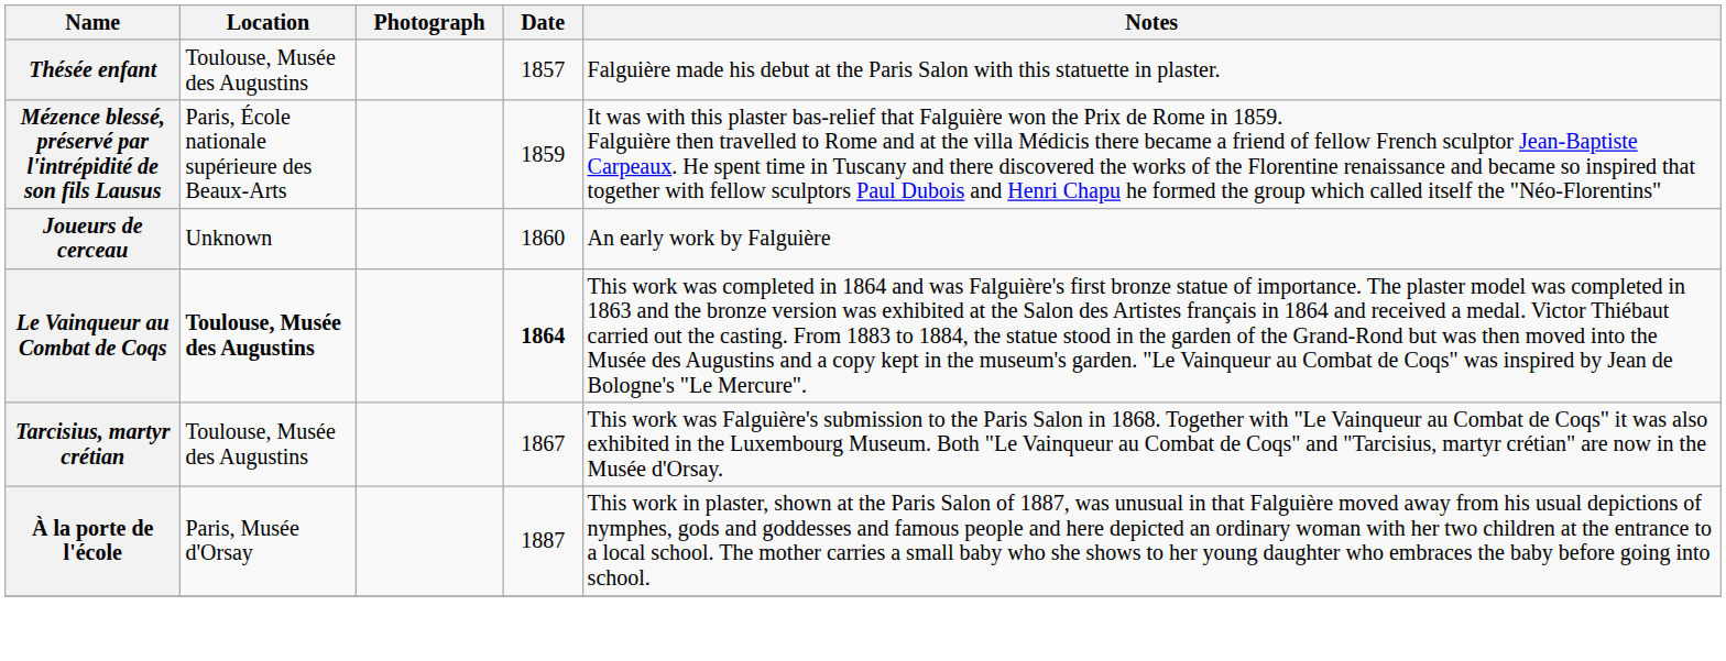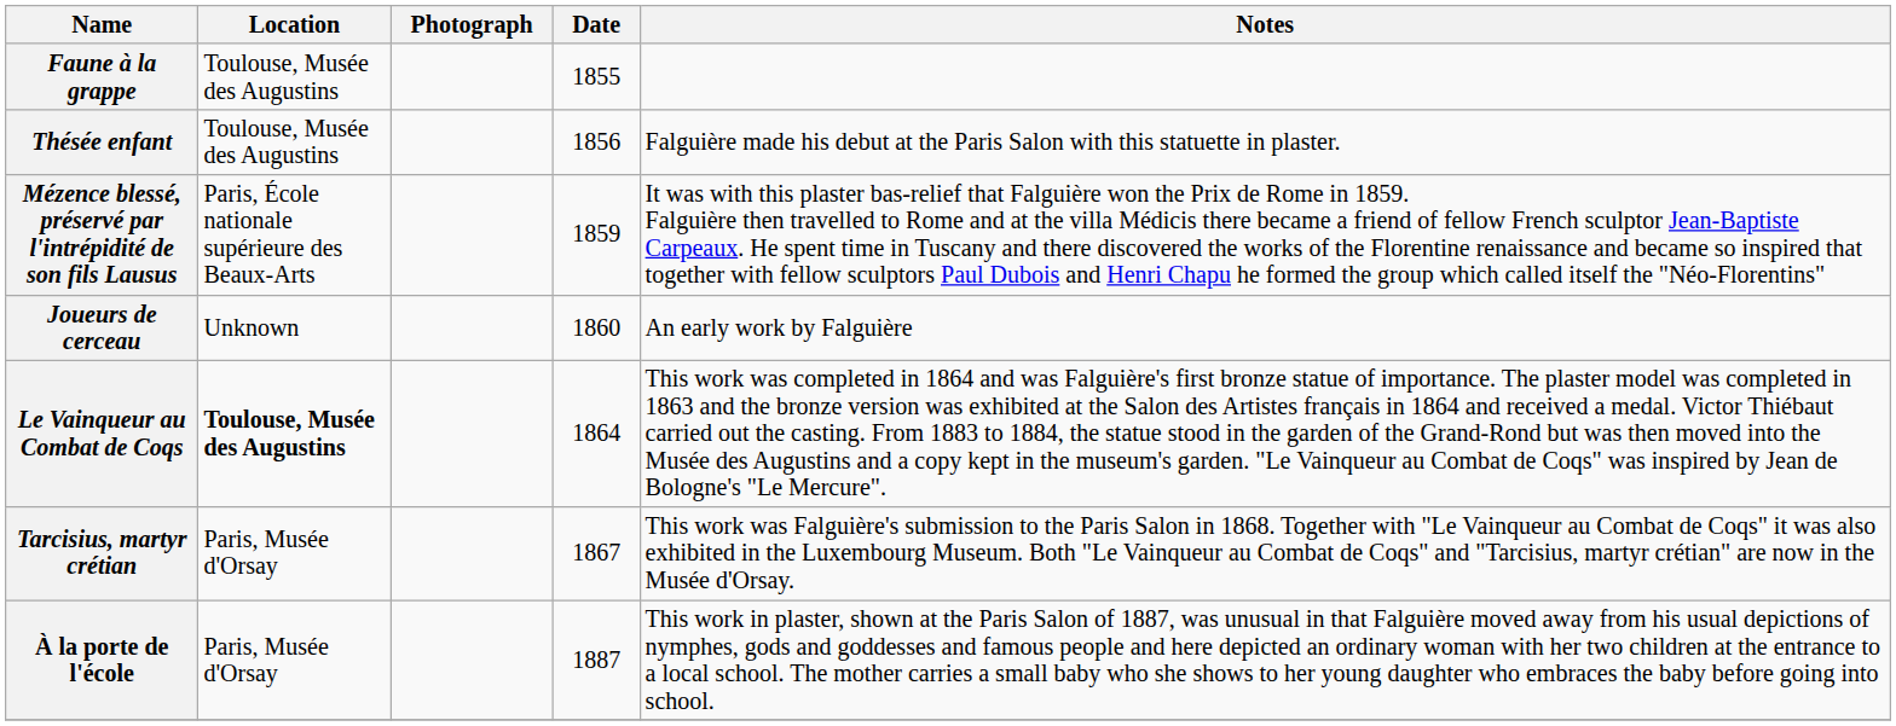 <table class="wikitable sortable plainrowheaders">
 <tr>
 <th scope="col" style="width:120px">Name</th>
 <th scope="col" style="width:120px">Location</th>
 <th scope="col" style="width:100px" class="unsortable">Photograph</th>
 <th scope="col" style="width:50px">Date</th>
 <th scope="col" class="unsortable">Notes</th>
 </tr>
 <tr>
+<th scope="row"><em>Faune à la grappe</em></th>
+<td>Toulouse, Musée des Augustins</td>
+<td></td>
+<td align="center">1855</td>
+<td></td>
+</tr>
+<tr>
 <th scope="row"><em>Thésée enfant</em></th>
 <td>Toulouse, Musée des Augustins</td>
 <td></td>
-<td align="center">1857</td>
+<td align="center">1856</td>
 <td>Falguière made his debut at the Paris Salon with this statuette in plaster.</td>
 </tr>
 <tr>
 <th scope="row"><em>Mézence blessé, préservé par l'intrépidité de son fils Lausus</em></th>
 <td>Paris, École nationale supérieure des Beaux-Arts</td>
 <td></td>
 <td align="center">1859</td>
 <td>It was with this plaster bas-relief that Falguière won the Prix de Rome in 1859.<br>Falguière then travelled to Rome and at the villa Médicis there became a friend of fellow French sculptor <a href='#'>Jean-Baptiste Carpeaux</a>. He spent time in Tuscany and there discovered the works of the Florentine renaissance and became so inspired that together with fellow sculptors <a href='#'>Paul Dubois</a> and <a href='#'>Henri Chapu</a> he formed the group which called itself the "Néo-Florentins"</td>
 </tr>
 <tr>
 <th scope="row"><em>Joueurs de cerceau</em></th>
 <td>Unknown</td>
 <td></td>
 <td align="center">1860</td>
 <td>An early work by Falguière</td>
 </tr>
 <tr>
 <th scope="row"><em>Le Vainqueur au Combat de Coqs</em></th>
 <td><strong>Toulouse, Musée des Augustins</strong></td>
 <td></td>
-<td align="center"><strong>1864</strong></td>
+<td align="center">1864</td>
 <td>This work was completed in 1864 and was Falguière's first bronze statue of importance. The plaster model was completed in 1863 and the bronze version was exhibited at the Salon des Artistes français in 1864 and received a medal. Victor Thiébaut carried out the casting. From 1883 to 1884, the statue stood in the garden of the Grand-Rond but was then moved into the Musée des Augustins and a copy kept in the museum's garden. "Le Vainqueur au Combat de Coqs" was inspired by Jean de Bologne's "Le Mercure".</td>
 </tr>
 <tr>
 <th scope="row"><em>Tarcisius, martyr crétian</em></th>
-<td>Toulouse, Musée des Augustins</td>
+<td>Paris, Musée d'Orsay</td>
 <td></td>
 <td align="center">1867</td>
 <td>This work was Falguière's submission to the Paris Salon in 1868. Together with "Le Vainqueur au Combat de Coqs" it was also exhibited in the Luxembourg Museum. Both "Le Vainqueur au Combat de Coqs" and "Tarcisius, martyr crétian" are now in the Musée d'Orsay.</td>
 </tr>
 <tr>
 <th scope="row">À la porte de l'école</th>
 <td>Paris, Musée d'Orsay</td>
 <td></td>
 <td align="center">1887</td>
 <td>This work in plaster, shown at the Paris Salon of 1887, was unusual in that Falguière moved away from his usual depictions of nymphes, gods and goddesses and famous people and here depicted an ordinary woman with her two children at the entrance to a local school. The mother carries a small baby who she shows to her young daughter who embraces the baby before going into school.</td>
 </tr>
 <tr>
 </tr>
 </table>
